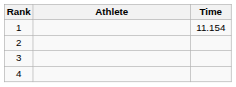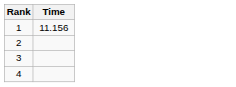 <table class=wikitable style="text-align:center">
 <tr>
 <th width=40>Rank</th>
-<th width=250>Athlete</th>
 <th width=60>Time</th>
 </tr>
 <tr>
 <td>1</td>
-<td align=left></td>
-<td>11.154</td>
+<td>11.156</td>
 </tr>
 <tr>
 <td>2</td>
-<td align=left></td>
 <td></td>
 </tr>
 <tr>
 <td>3</td>
-<td align=left></td>
 <td></td>
 </tr>
 <tr>
 <td>4</td>
-<td align=left></td>
 <td></td>
 </tr>
 </table>
